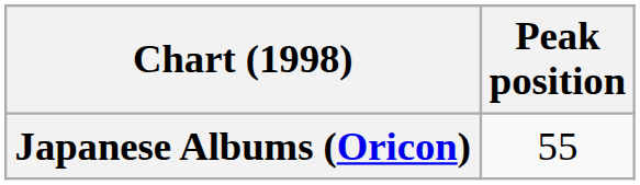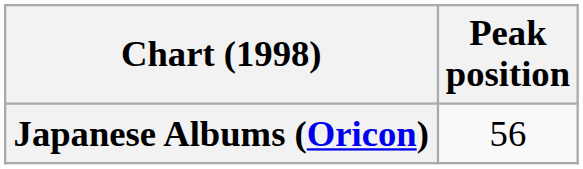 <table class="wikitable plainrowheaders" style="text-align:center;" border="1">
 <tr>
 <th scope="col">Chart (1998)</th>
 <th scope="col">Peak<br>position</th>
 </tr>
 <tr>
 <th scope="row">Japanese Albums (<a href='#'>Oricon</a>)</th>
-<td>55</td>
+<td>56</td>
 </tr>
 </table>
